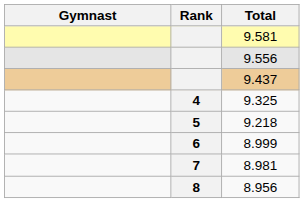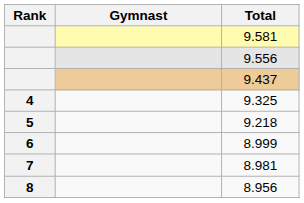 <table class="wikitable sortable" style="text-align:center; font-size:95%">
 <tr>
+<th scope="col" style="width:50px;">Rank</th>
 <th scope="col" style="width:180px;">Gymnast</th>
-<th scope="col" style="width:50px;">Rank</th>
 <th scope="col" style="width:80px;">Total</th>
 </tr>
 <tr style="background:#fffcaf;">
+<th scope=row style="text-align:center"></th>
 <td style="text-align:left;"></td>
-<th scope=row style="text-align:center"></th>
 <td>9.581</td>
 </tr>
 <tr style="background:#e5e5e5;">
+<th scope=row style="text-align:center"></th>
 <td style="text-align:left;"></td>
-<th scope=row style="text-align:center"></th>
 <td>9.556</td>
 </tr>
 <tr style="background:#ec9;">
+<th scope=row style="text-align:center"></th>
 <td style="text-align:left;"></td>
-<th scope=row style="text-align:center"></th>
 <td>9.437</td>
 </tr>
 <tr>
+<th scope=row style="text-align:center">4</th>
 <td style="text-align:left;"></td>
-<th scope=row style="text-align:center">4</th>
 <td>9.325</td>
 </tr>
 <tr>
+<th scope=row style="text-align:center">5</th>
 <td style="text-align:left;"></td>
-<th scope=row style="text-align:center">5</th>
 <td>9.218</td>
 </tr>
 <tr>
+<th scope=row style="text-align:center">6</th>
 <td style="text-align:left;"></td>
-<th scope=row style="text-align:center">6</th>
 <td>8.999</td>
 </tr>
 <tr>
+<th scope=row style="text-align:center">7</th>
 <td style="text-align:left;"></td>
-<th scope=row style="text-align:center">7</th>
 <td>8.981</td>
 </tr>
 <tr>
+<th scope=row style="text-align:center">8</th>
 <td style="text-align:left;"></td>
-<th scope=row style="text-align:center">8</th>
 <td>8.956</td>
 </tr>
 </table>
